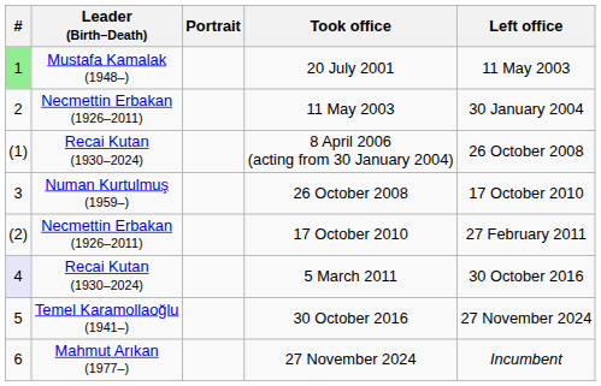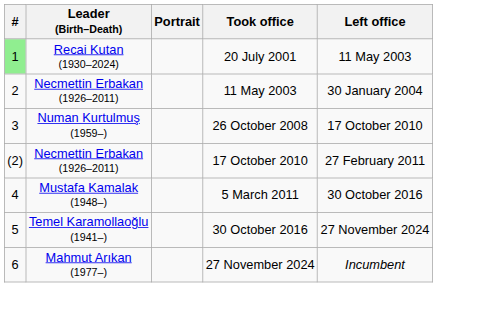 <table class="wikitable" style="text-align:center">
 <tr>
 <th>#</th>
 <th>Leader<br><small>(Birth–Death)</small></th>
 <th>Portrait</th>
 <th>Took office</th>
 <th>Left office</th>
 </tr>
 <tr>
 <td style="background: lightgreen;">1</td>
-<td><a href='#'>Mustafa Kamalak</a><br><small>(1948–)</small></td>
+<td><a href='#'>Recai Kutan</a><br><small>(1930–2024)</small></td>
 <td></td>
 <td>20 July 2001</td>
 <td>11 May 2003</td>
 </tr>
 <tr>
 <td>2</td>
 <td><a href='#'>Necmettin Erbakan</a><br><small>(1926–2011)</small></td>
 <td></td>
 <td>11 May 2003</td>
 <td>30 January 2004</td>
-</tr>
-<tr>
-<td>(1)</td>
-<td><a href='#'>Recai Kutan</a><br><small>(1930–2024)</small></td>
-<td></td>
-<td>8 April 2006<br>(acting from 30 January 2004)</td>
-<td>26 October 2008</td>
 </tr>
 <tr>
 <td>3</td>
 <td><a href='#'>Numan Kurtulmuş</a><br><small>(1959–)</small></td>
 <td></td>
 <td>26 October 2008</td>
 <td>17 October 2010</td>
 </tr>
 <tr>
 <td>(2)</td>
 <td><a href='#'>Necmettin Erbakan</a><br><small>(1926–2011)</small></td>
 <td></td>
 <td>17 October 2010</td>
 <td>27 February 2011</td>
 </tr>
 <tr>
-<td style="background: lavender;">4</td>
-<td><a href='#'>Recai Kutan</a><br><small>(1930–2024)</small></td>
+<td>4</td>
+<td><a href='#'>Mustafa Kamalak</a><br><small>(1948–)</small></td>
 <td></td>
 <td>5 March 2011</td>
 <td>30 October 2016</td>
 </tr>
 <tr>
 <td>5</td>
 <td><a href='#'>Temel Karamollaoğlu</a><br><small>(1941–)</small></td>
 <td></td>
 <td>30 October 2016</td>
 <td>27 November 2024</td>
 </tr>
 <tr>
 <td>6</td>
 <td><a href='#'>Mahmut Arıkan</a><br><small>(1977–)</small></td>
 <td></td>
 <td>27 November 2024</td>
 <td><em>Incumbent</em></td>
 </tr>
 </table>
